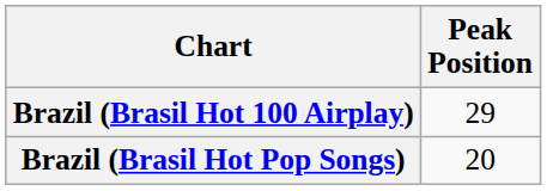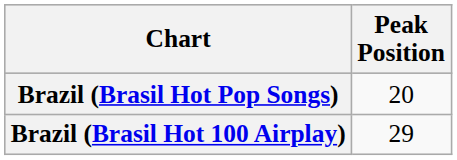 <table class="wikitable sortable plainrowheaders" style="text-align:center">
 <tr>
 <th>Chart</th>
 <th>Peak<br>Position</th>
 </tr>
 <tr>
+<th scope="row">Brazil (<a href='#'>Brasil Hot Pop Songs</a>)</th>
+<td>20</td>
+</tr>
+<tr>
 <th scope="row">Brazil (<a href='#'>Brasil Hot 100 Airplay</a>)</th>
 <td>29</td>
 </tr>
-<tr>
-<th scope="row">Brazil (<a href='#'>Brasil Hot Pop Songs</a>)</th>
-<td>20</td>
-</tr>
 </table>
